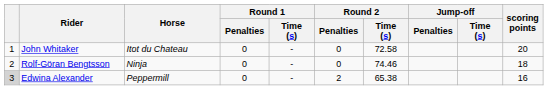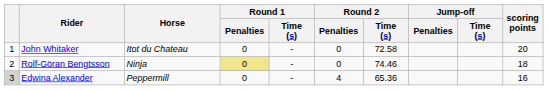 <table class="wikitable" style="font-size: 90%">
 <tr>
 <th rowspan=2 width=20></th>
 <th rowspan=2 width=190>Rider</th>
 <th rowspan=2 width=170>Horse</th>
 <th colspan=2>Round 1</th>
 <th colspan=2>Round 2</th>
 <th colspan=2>Jump-off</th>
 <th rowspan=2 width=60>scoring<br>points</th>
 </tr>
 <tr>
 <th width=75>Penalties</th>
 <th width=75>Time<br>(<a href='#'>s</a>)</th>
 <th width=75>Penalties</th>
 <th width=75>Time<br>(<a href='#'>s</a>)</th>
 <th width=75>Penalties</th>
 <th width=75>Time<br>(<a href='#'>s</a>)</th>
 </tr>
 <tr>
 <td align=center>1</td>
 <td> <a href='#'>John Whitaker</a></td>
 <td><em>Itot du Chateau</em></td>
 <td align=center>0</td>
 <td align=center>-</td>
 <td align=center>0</td>
 <td align=center>72.58</td>
 <td align=center></td>
 <td align=center></td>
 <td align=center>20</td>
 </tr>
 <tr>
 <td align=center>2</td>
 <td> <a href='#'>Rolf-Göran Bengtsson</a></td>
 <td><em>Ninja</em></td>
-<td align=center>0</td>
+<td align=center style="background: khaki;">0</td>
 <td align=center>-</td>
 <td align=center>0</td>
 <td align=center>74.46</td>
 <td align=center></td>
 <td align=center></td>
 <td align=center>18</td>
 </tr>
 <tr>
 <td align=center style="background: lightgrey;">3</td>
 <td> <a href='#'>Edwina Alexander</a></td>
 <td><em>Peppermill</em></td>
 <td align=center>0</td>
 <td align=center>-</td>
-<td align=center>2</td>
-<td align=center>65.38</td>
+<td align=center>4</td>
+<td align=center>65.36</td>
 <td align=center></td>
 <td align=center></td>
 <td align=center>16</td>
 </tr>
 </table>
